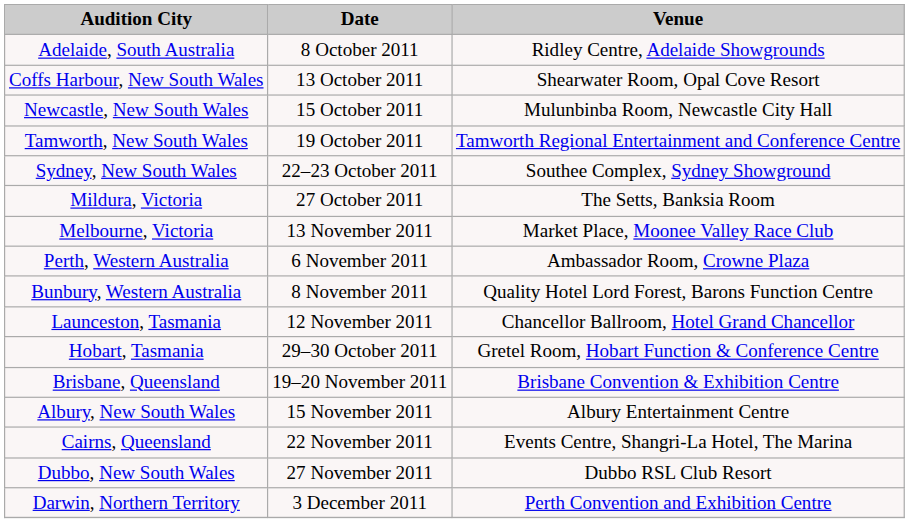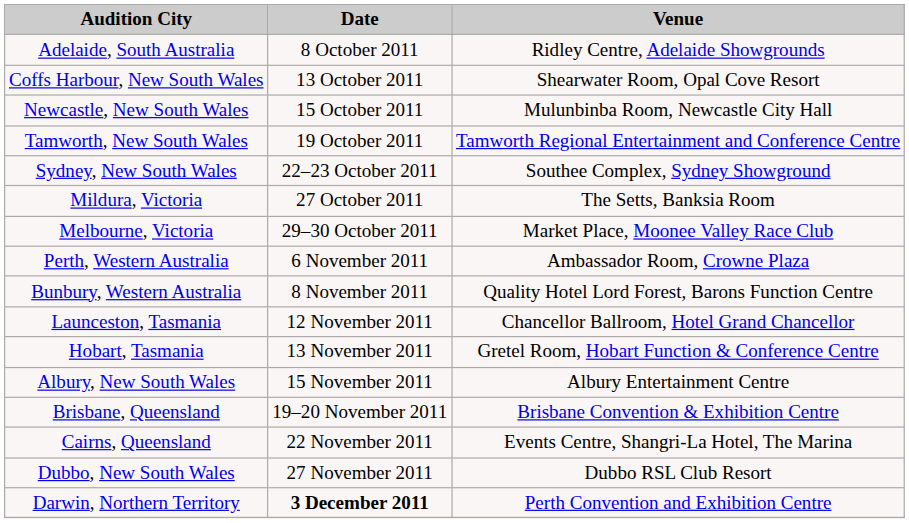 <table class="wikitable collapsible collapsed" border="1">
 <tr style="text-align:Center; background:#ccc;">
 <td><strong>Audition City</strong></td>
 <td><strong>Date</strong></td>
 <td><strong>Venue</strong></td>
 </tr>
 <tr style="text-align:Center; background:#FAF6F6;">
 <td align="center" bgcolor="#FAF6F6"><a href='#'>Adelaide</a>, <a href='#'>South Australia</a></td>
 <td>8 October 2011</td>
 <td>Ridley Centre, <a href='#'>Adelaide Showgrounds</a></td>
 </tr>
 <tr style="text-align:Center; background:#FAF6F6;">
 <td><a href='#'>Coffs Harbour</a>, <a href='#'>New South Wales</a></td>
 <td>13 October 2011</td>
 <td>Shearwater Room, Opal Cove Resort</td>
 </tr>
 <tr style="text-align:Center; background:#FAF6F6;">
 <td><a href='#'>Newcastle</a>, <a href='#'>New South Wales</a></td>
 <td>15 October 2011</td>
 <td>Mulunbinba Room, Newcastle City Hall</td>
 </tr>
 <tr style="text-align:Center; background:#FAF6F6;">
 <td><a href='#'>Tamworth</a>, <a href='#'>New South Wales</a></td>
 <td>19 October 2011</td>
 <td><a href='#'>Tamworth Regional Entertainment and Conference Centre</a></td>
 </tr>
 <tr style="text-align:Center; background:#FAF6F6;">
 <td><a href='#'>Sydney</a>, <a href='#'>New South Wales</a></td>
 <td>22–23 October 2011</td>
 <td>Southee Complex, <a href='#'>Sydney Showground</a></td>
 </tr>
 <tr style="text-align:Center; background:#FAF6F6;">
 <td><a href='#'>Mildura</a>, <a href='#'>Victoria</a></td>
 <td>27 October 2011</td>
 <td>The Setts, Banksia Room</td>
 </tr>
 <tr style="text-align:Center; background:#FAF6F6;">
 <td><a href='#'>Melbourne</a>, <a href='#'>Victoria</a></td>
-<td>13 November 2011</td>
+<td>29–30 October 2011</td>
 <td>Market Place, <a href='#'>Moonee Valley Race Club</a></td>
 </tr>
 <tr style="text-align:Center; background:#FAF6F6;">
 <td><a href='#'>Perth</a>, <a href='#'>Western Australia</a></td>
 <td>6 November 2011</td>
 <td>Ambassador Room, <a href='#'>Crowne Plaza</a></td>
 </tr>
 <tr style="text-align:Center; background:#FAF6F6;">
 <td><a href='#'>Bunbury</a>, <a href='#'>Western Australia</a></td>
 <td>8 November 2011</td>
 <td>Quality Hotel Lord Forest, Barons Function Centre</td>
 </tr>
 <tr style="text-align:Center; background:#FAF6F6;">
 <td><a href='#'>Launceston</a>, <a href='#'>Tasmania</a></td>
 <td>12 November 2011</td>
 <td>Chancellor Ballroom, <a href='#'>Hotel Grand Chancellor</a></td>
 </tr>
 <tr style="text-align:Center; background:#FAF6F6;">
 <td><a href='#'>Hobart</a>, <a href='#'>Tasmania</a></td>
-<td>29–30 October 2011</td>
+<td>13 November 2011</td>
 <td>Gretel Room, <a href='#'>Hobart Function & Conference Centre</a></td>
+</tr>
+<tr style="text-align:Center; background:#FAF6F6;">
+<td><a href='#'>Albury</a>, <a href='#'>New South Wales</a></td>
+<td>15 November 2011</td>
+<td>Albury Entertainment Centre</td>
 </tr>
 <tr style="text-align:Center; background:#FAF6F6;">
 <td><a href='#'>Brisbane</a>, <a href='#'>Queensland</a></td>
 <td>19–20 November 2011</td>
 <td><a href='#'>Brisbane Convention & Exhibition Centre</a></td>
-</tr>
-<tr style="text-align:Center; background:#FAF6F6;">
-<td><a href='#'>Albury</a>, <a href='#'>New South Wales</a></td>
-<td>15 November 2011</td>
-<td>Albury Entertainment Centre</td>
 </tr>
 <tr style="text-align:Center; background:#FAF6F6;">
 <td><a href='#'>Cairns</a>, <a href='#'>Queensland</a></td>
 <td>22 November 2011</td>
 <td>Events Centre, Shangri-La Hotel, The Marina</td>
 </tr>
 <tr style="text-align:Center; background:#FAF6F6;">
 <td><a href='#'>Dubbo</a>, <a href='#'>New South Wales</a></td>
 <td>27 November 2011</td>
 <td>Dubbo RSL Club Resort</td>
 </tr>
 <tr style="text-align:Center; background:#FAF6F6;">
 <td><a href='#'>Darwin</a>, <a href='#'>Northern Territory</a></td>
-<td>3 December 2011</td>
+<td><strong>3 December 2011</strong></td>
 <td><a href='#'>Perth Convention and Exhibition Centre</a></td>
 </tr>
 <tr>
 </tr>
 </table>
